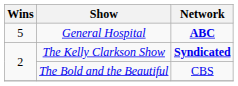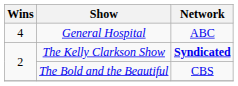 <table class="wikitable sortable" style="text-align: center; max-width:29em">
 <tr>
 <th scope="col">Wins</th>
 <th scope="col">Show</th>
 <th scope="col">Network</th>
 </tr>
 <tr>
-<td scope="row">5</td>
+<td scope="row">4</td>
 <td><em><a href='#'>General Hospital</a></em></td>
-<td><strong><a href='#'>ABC</a></strong></td>
+<td><a href='#'>ABC</a></td>
 </tr>
 <tr>
 <td rowspan="2" scope="row">2</td>
 <td><em><a href='#'>The Kelly Clarkson Show</a></em></td>
 <td><strong><a href='#'>Syndicated</a></strong></td>
 </tr>
 <tr>
 <td><em><a href='#'>The Bold and the Beautiful</a></em></td>
 <td><a href='#'>CBS</a></td>
 </tr>
 <tr>
 </tr>
 </table>
